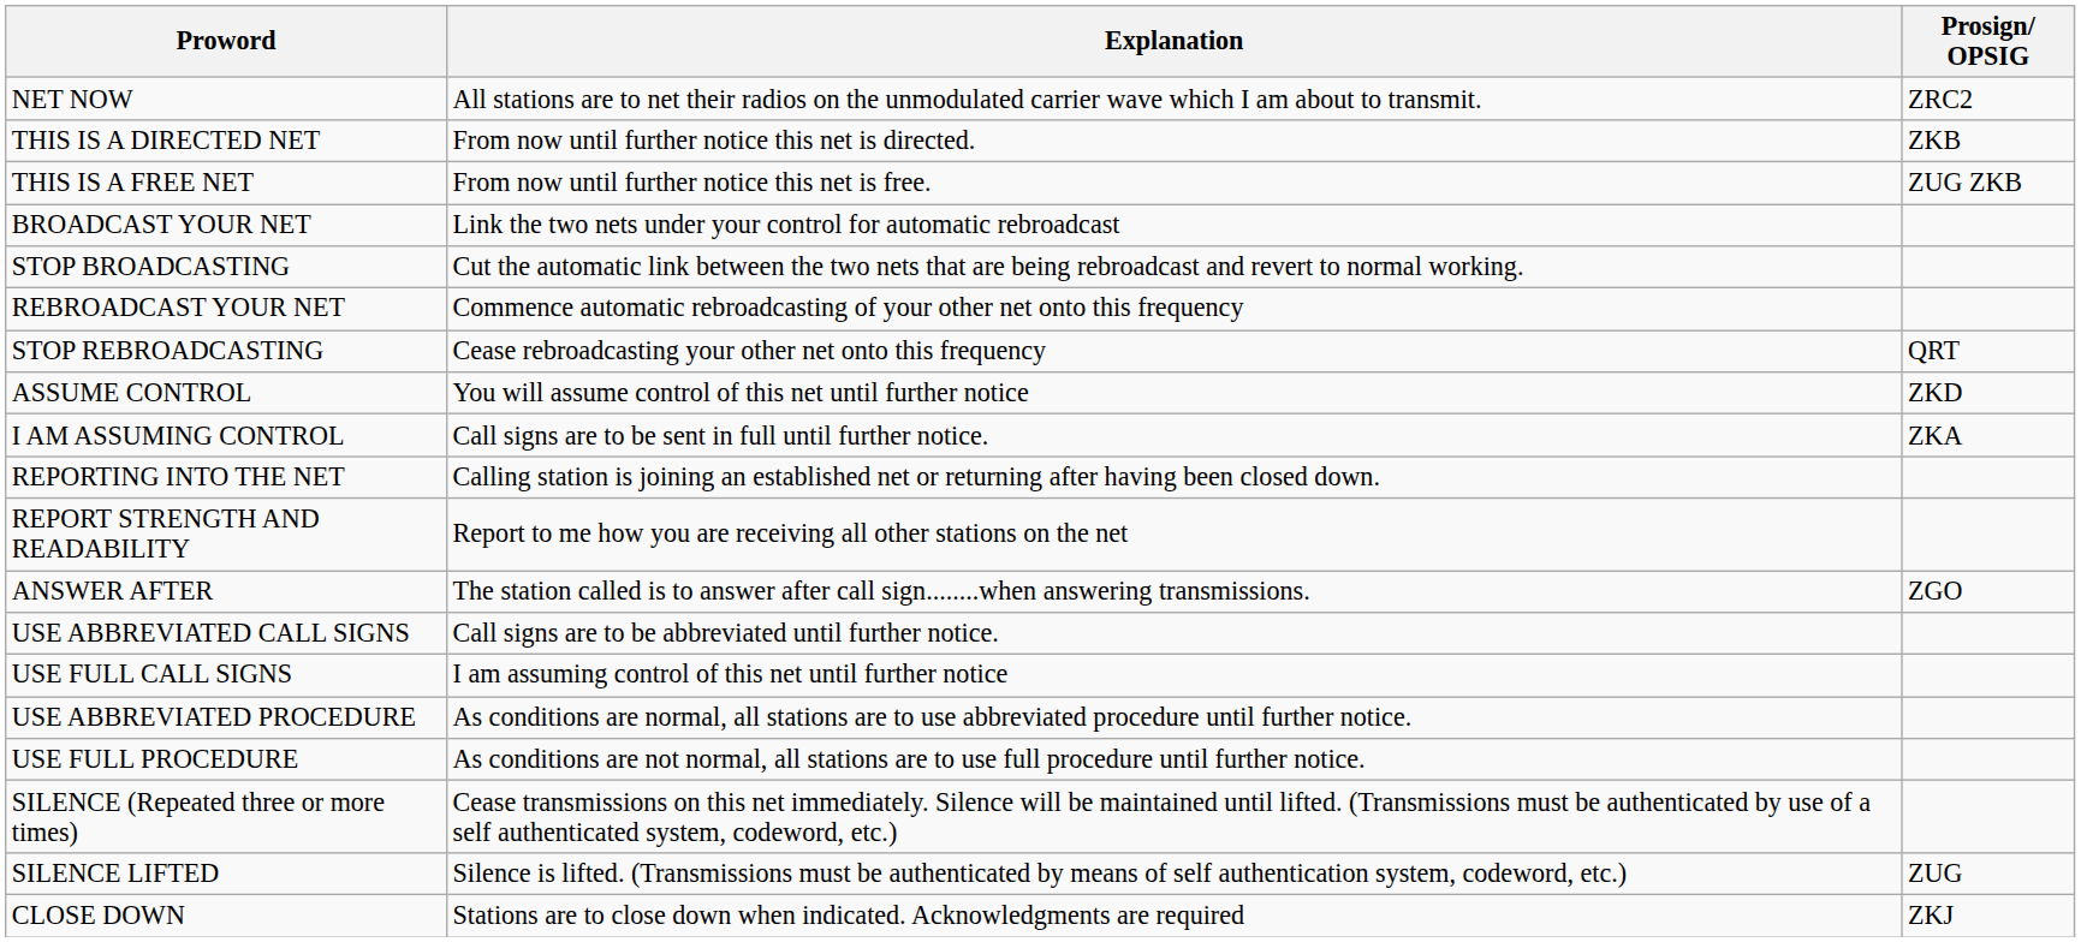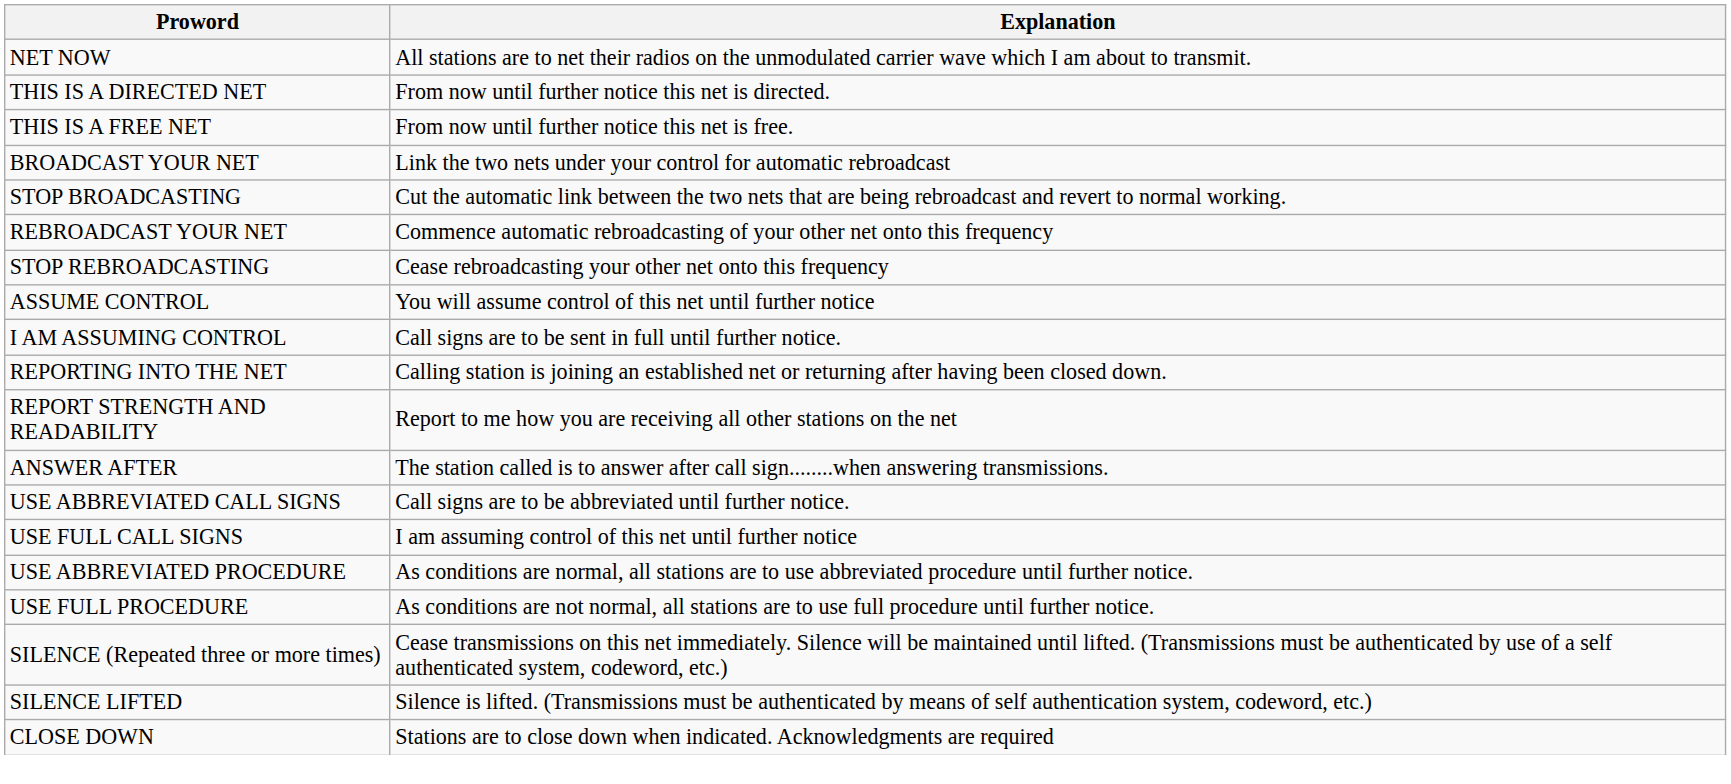 <table class="wikitable">
 <tr>
 <th>Proword</th>
 <th>Explanation</th>
-<th>Prosign/ OPSIG</th>
 </tr>
 <tr>
 <td>NET NOW</td>
 <td>All stations are to net their radios on the unmodulated carrier wave which I am about to transmit.</td>
-<td>ZRC2</td>
 </tr>
 <tr>
 <td>THIS IS A DIRECTED NET</td>
 <td>From now until further notice this net is directed.</td>
-<td>ZKB</td>
 </tr>
 <tr>
 <td>THIS IS A FREE NET</td>
 <td>From now until further notice this net is free.</td>
-<td>ZUG ZKB</td>
 </tr>
 <tr>
 <td>BROADCAST YOUR NET</td>
 <td>Link the two nets under your control for automatic rebroadcast</td>
-<td></td>
 </tr>
 <tr>
 <td>STOP BROADCASTING</td>
 <td>Cut the automatic link between the two nets that are being rebroadcast and revert to normal working.</td>
-<td></td>
 </tr>
 <tr>
 <td>REBROADCAST YOUR NET</td>
 <td>Commence automatic rebroadcasting of your other net onto this frequency</td>
-<td></td>
 </tr>
 <tr>
 <td>STOP REBROADCASTING</td>
 <td>Cease rebroadcasting your other net onto this frequency</td>
-<td>QRT</td>
 </tr>
 <tr>
 <td>ASSUME CONTROL</td>
 <td>You will assume control of this net until further notice</td>
-<td>ZKD</td>
 </tr>
 <tr>
 <td>I AM ASSUMING CONTROL</td>
 <td>Call signs are to be sent in full until further notice.</td>
-<td>ZKA</td>
 </tr>
 <tr>
 <td>REPORTING INTO THE NET</td>
 <td>Calling station is joining an established net or returning after having been closed down.</td>
-<td></td>
 </tr>
 <tr>
 <td>REPORT STRENGTH AND READABILITY</td>
 <td>Report to me how you are receiving all other stations on the net</td>
-<td></td>
 </tr>
 <tr>
 <td>ANSWER AFTER</td>
 <td>The station called is to answer after call sign........when answering transmissions.</td>
-<td>ZGO</td>
 </tr>
 <tr>
 <td>USE ABBREVIATED CALL SIGNS</td>
 <td>Call signs are to be abbreviated until further notice.</td>
-<td></td>
 </tr>
 <tr>
 <td>USE FULL CALL SIGNS</td>
 <td>I am assuming control of this net until further notice</td>
-<td></td>
 </tr>
 <tr>
 <td>USE ABBREVIATED PROCEDURE</td>
 <td>As conditions are normal, all stations are to use abbreviated procedure until further notice.</td>
-<td></td>
 </tr>
 <tr>
 <td>USE FULL PROCEDURE</td>
 <td>As conditions are not normal, all stations are to use full procedure until further notice.</td>
-<td></td>
 </tr>
 <tr>
 <td>SILENCE (Repeated three or more times)</td>
 <td>Cease transmissions on this net immediately. Silence will be maintained until lifted. (Transmissions must be authenticated by use of a self authenticated system, codeword, etc.)</td>
-<td></td>
 </tr>
 <tr>
 <td>SILENCE LIFTED</td>
 <td>Silence is lifted. (Transmissions must be authenticated by means of self authentication system, codeword, etc.)</td>
-<td>ZUG </td>
 </tr>
 <tr>
 <td>CLOSE DOWN</td>
 <td>Stations are to close down when indicated. Acknowledgments are required</td>
-<td>ZKJ</td>
 </tr>
 </table>
